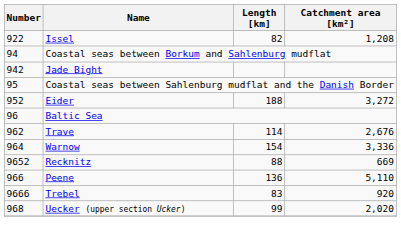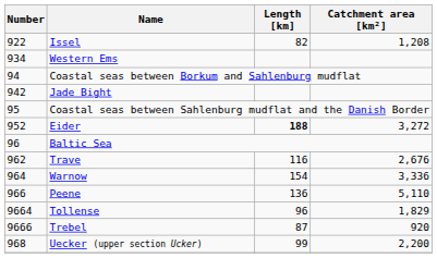 <table class="wikitable sortable">
 <tr>
 <th>Number</th>
 <th>Name</th>
 <th>Length<br>[km]</th>
 <th>Catchment area<br>[km²]</th>
 </tr>
 <tr>
 <td style="text-align:left;">922</td>
 <td style="text-align:left;"><a href='#'>Issel</a></td>
 <td style="text-align:right;">82</td>
 <td style="text-align:right;">1,208</td>
+</tr>
+<tr>
+<td style="text-align:left;">934</td>
+<td style="text-align:left;"><a href='#'>Western Ems</a></td>
+<td style="text-align:right;"></td>
+<td style="text-align:right;"></td>
 </tr>
 <tr>
 <td style="text-align:left;">94</td>
 <td style="text-align:left;" colspan="3">Coastal seas between <a href='#'>Borkum</a> and  <a href='#'>Sahlenburg</a> mudflat</td>
 </tr>
 <tr>
 <td style="text-align:left;">942</td>
 <td style="text-align:left;"><a href='#'>Jade Bight</a></td>
 <td style="text-align:right;"></td>
 <td style="text-align:right;"></td>
 </tr>
 <tr>
 <td style="text-align:left;">95</td>
 <td style="text-align:left;" colspan="3">Coastal seas between Sahlenburg mudflat and the <a href='#'>Danish</a> Border</td>
 </tr>
 <tr>
 <td style="text-align:left;">952</td>
 <td style="text-align:left;"><a href='#'>Eider</a></td>
-<td style="text-align:right;">188</td>
+<td style="text-align:right;"><strong>188</strong></td>
 <td style="text-align:right;">3,272</td>
 </tr>
 <tr>
 <td style="text-align:left;">96</td>
 <td style="text-align:left;" colspan="3"><a href='#'>Baltic Sea</a></td>
 </tr>
 <tr>
 <td style="text-align:left;">962</td>
 <td style="text-align:left;"><a href='#'>Trave</a></td>
-<td style="text-align:right;">114</td>
+<td style="text-align:right;">116</td>
 <td style="text-align:right;">2,676</td>
 </tr>
 <tr>
 <td style="text-align:left;">964</td>
 <td style="text-align:left;"><a href='#'>Warnow</a></td>
 <td style="text-align:right;">154</td>
 <td style="text-align:right;">3,336</td>
 </tr>
 <tr>
-<td style="text-align:left;">9652</td>
-<td style="text-align:left;"><a href='#'>Recknitz</a></td>
-<td style="text-align:right;">88</td>
-<td style="text-align:right;">669</td>
-</tr>
-<tr>
 <td style="text-align:left;">966</td>
 <td style="text-align:left;"><a href='#'>Peene</a></td>
 <td style="text-align:right;">136</td>
 <td style="text-align:right;">5,110</td>
 </tr>
 <tr>
+<td style="text-align:left;">9664</td>
+<td style="text-align:left;"><a href='#'>Tollense</a></td>
+<td style="text-align:right;">96</td>
+<td style="text-align:right;">1,829</td>
+</tr>
+<tr>
 <td style="text-align:left;">9666</td>
 <td style="text-align:left;"><a href='#'>Trebel</a></td>
-<td style="text-align:right;">83</td>
+<td style="text-align:right;">87</td>
 <td style="text-align:right;">920</td>
 </tr>
 <tr>
 <td style="text-align:left;">968</td>
 <td style="text-align:left;"><a href='#'>Uecker</a> <small>(upper section <em>Ucker</em>)</small></td>
 <td style="text-align:right;">99</td>
-<td style="text-align:right;">2,020</td>
+<td style="text-align:right;">2,200</td>
 </tr>
 <tr>
 </tr>
 </table>
